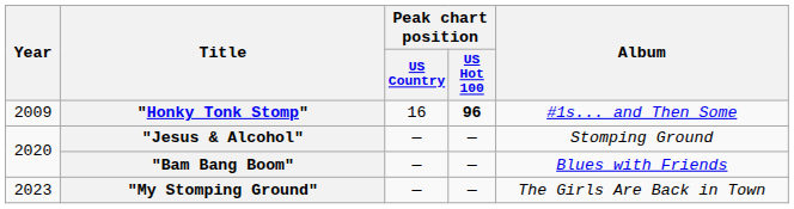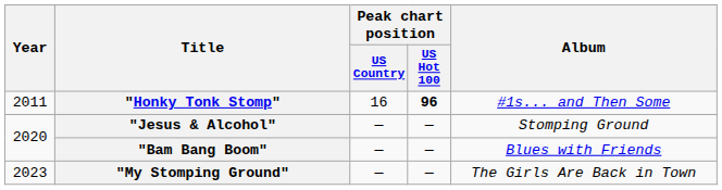 <table class="wikitable plainrowheaders" style="text-align:center;">
 <tr>
 <th scope="col" rowspan="2" style="width:3em;">Year</th>
 <th scope="col" rowspan="2" style="width:20em;">Title</th>
 <th scope="col" colspan="2">Peak chart position</th>
 <th scope="col" rowspan="2" style="width:18em;">Album</th>
 </tr>
 <tr>
 <th scope="col" style="width:3em;font-size:85%;"><a href='#'>US Country</a></th>
 <th scope="col" style="width:3em;font-size:85%;"><a href='#'>US Hot 100</a></th>
 </tr>
 <tr>
-<td>2009</td>
+<td>2011</td>
 <th scope="row">"<a href='#'>Honky Tonk Stomp</a>"<br> </th>
 <td>16</td>
 <td><strong>96</strong></td>
 <td><em><a href='#'>#1s... and Then Some</a></em></td>
 </tr>
 <tr>
 <td rowspan=2>2020</td>
 <th scope="row">"Jesus & Alcohol"<br> </th>
 <td>—</td>
 <td>—</td>
 <td><em>Stomping Ground</em></td>
 </tr>
 <tr>
 <th scope="row">"Bam Bang Boom"<br> </th>
 <td>—</td>
 <td>—</td>
 <td><em><a href='#'>Blues with Friends</a></em></td>
 </tr>
 <tr>
 <td>2023</td>
 <th scope="row">"My Stomping Ground"<br> </th>
 <td>—</td>
 <td>—</td>
 <td><em>The Girls Are Back in Town</em></td>
 </tr>
 </table>
